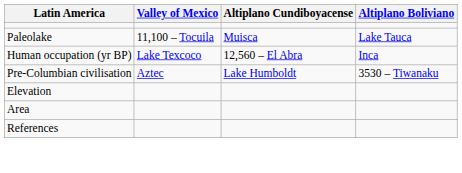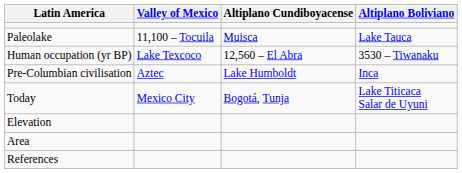 <table class="wikitable">
 <tr>
 <th>Latin America</th>
 <th><a href='#'>Valley of Mexico</a></th>
 <th>Altiplano Cundiboyacense</th>
 <th><a href='#'>Altiplano Boliviano</a></th>
 </tr>
 <tr>
 <td></td>
 <td></td>
 <td></td>
 <td></td>
 </tr>
 <tr>
 <td>Paleolake</td>
 <td>11,100 – <a href='#'>Tocuila</a></td>
 <td><a href='#'>Muisca</a></td>
 <td><a href='#'>Lake Tauca</a></td>
 </tr>
 <tr>
 <td>Human occupation (yr BP)</td>
 <td><a href='#'>Lake Texcoco</a></td>
 <td>12,560 – <a href='#'>El Abra</a></td>
-<td><a href='#'>Inca</a></td>
+<td>3530 – <a href='#'>Tiwanaku</a></td>
 </tr>
 <tr>
 <td>Pre-Columbian civilisation</td>
 <td><a href='#'>Aztec</a></td>
 <td><a href='#'>Lake Humboldt</a></td>
-<td>3530 – <a href='#'>Tiwanaku</a></td>
+<td><a href='#'>Inca</a></td>
+</tr>
+<tr>
+<td>Today</td>
+<td> <a href='#'>Mexico City</a></td>
+<td> <a href='#'>Bogotá</a>, <a href='#'>Tunja</a></td>
+<td> <a href='#'>Lake Titicaca</a><br> <a href='#'>Salar de Uyuni</a></td>
 </tr>
 <tr>
 <td>Elevation</td>
 <td></td>
 <td></td>
 <td></td>
 </tr>
 <tr>
 <td>Area</td>
 <td></td>
 <td></td>
 <td></td>
 </tr>
 <tr>
 <td>References</td>
 <td></td>
 <td></td>
 <td></td>
 </tr>
 </table>
